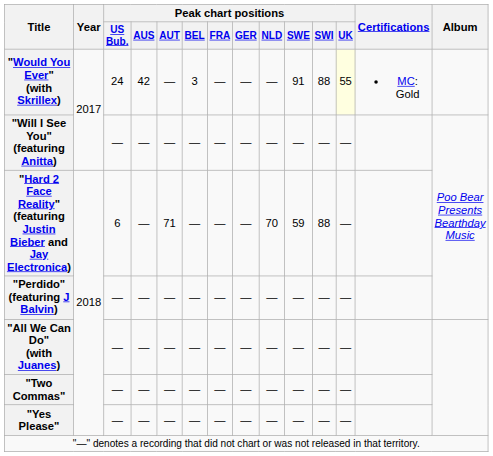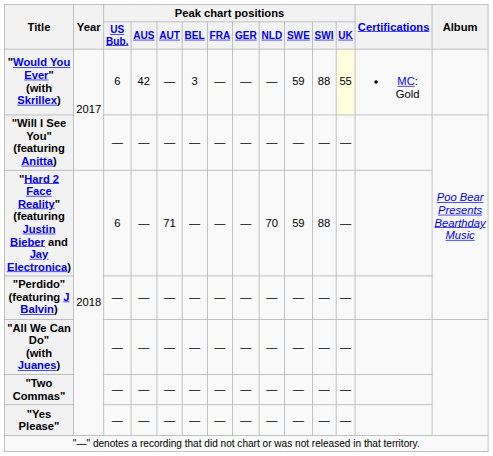 <table class="wikitable plainrowheaders" style="text-align:center;" border="1">
 <tr>
 <th scope="col" rowspan="2" style="width:16em;">Title</th>
 <th scope="col" rowspan="2" style="width:1em;">Year</th>
 <th scope="col" colspan="10">Peak chart positions</th>
 <th scope="col" rowspan="2" style="width:16em;"><a href='#'>Certifications</a></th>
 <th scope="col" rowspan="2" style="width:10em;">Album</th>
 </tr>
 <tr>
 <th scope="col" style="width:2.5em;font-size:90%;"><a href='#'>US Bub.</a></th>
 <th scope="col" style="width:2.5em;font-size:90%;"><a href='#'>AUS</a><br></th>
 <th scope="col" style="width:2.5em;font-size:90%;"><a href='#'>AUT</a><br></th>
 <th scope="col" style="width:2.5em;font-size:90%;"><a href='#'>BEL</a><br></th>
 <th scope="col" style="width:2.5em;font-size:90%;"><a href='#'>FRA</a><br></th>
 <th scope="col" style="width:2.5em;font-size:90%;"><a href='#'>GER</a><br></th>
 <th scope="col" style="width:2.5em;font-size:90%;"><a href='#'>NLD</a><br></th>
 <th scope="col" style="width:2.5em;font-size:90%;"><a href='#'>SWE</a><br></th>
 <th scope="col" style="width:2.5em;font-size:90%;"><a href='#'>SWI</a><br></th>
 <th scope="col" style="width:2.5em;font-size:90%;"><a href='#'>UK</a></th>
 </tr>
 <tr>
 <th scope="row">"<a href='#'>Would You Ever</a>" <br><span>(with <a href='#'>Skrillex</a>)</span></th>
 <td rowspan="2">2017</td>
-<td>24</td>
+<td>6</td>
 <td>42</td>
 <td>—</td>
 <td>3</td>
 <td>—</td>
 <td>—</td>
 <td>—</td>
-<td>91</td>
+<td>59</td>
 <td>88</td>
 <td style="background: lightyellow;">55</td>
 <td><br><ul><li><a href='#'>MC</a>: Gold</li></ul></td>
 <td></td>
 </tr>
 <tr>
 <th scope="row">"Will I See You" <br><span>(featuring <a href='#'>Anitta</a>)</span></th>
 <td>—</td>
 <td>—</td>
 <td>—</td>
 <td>—</td>
 <td>—</td>
 <td>—</td>
 <td>—</td>
 <td>—</td>
 <td>—</td>
 <td>—</td>
 <td></td>
 <td rowspan="3"><em><a href='#'>Poo Bear Presents Bearthday Music</a></em></td>
 </tr>
 <tr>
 <th scope="row">"<a href='#'>Hard 2 Face Reality</a>" <br><span>(featuring <a href='#'>Justin Bieber</a> and <a href='#'>Jay Electronica</a>)</span></th>
 <td rowspan="5">2018</td>
 <td>6</td>
 <td>—</td>
 <td>71</td>
 <td>—</td>
 <td>—</td>
 <td>—</td>
 <td>70</td>
 <td>59</td>
 <td>88</td>
 <td>—</td>
 <td></td>
 </tr>
 <tr>
 <th scope="row">"Perdido" <br><span>(featuring <a href='#'>J Balvin</a>)</span></th>
 <td>—</td>
 <td>—</td>
 <td>—</td>
 <td>—</td>
 <td>—</td>
 <td>—</td>
 <td>—</td>
 <td>—</td>
 <td>—</td>
 <td>—</td>
 <td></td>
 </tr>
 <tr>
 <th scope="row">"All We Can Do" <br><span>(with <a href='#'>Juanes</a>)</span></th>
 <td>—</td>
 <td>—</td>
 <td>—</td>
 <td>—</td>
 <td>—</td>
 <td>—</td>
 <td>—</td>
 <td>—</td>
 <td>—</td>
 <td>—</td>
 <td></td>
 </tr>
 <tr>
 <th scope="row">"Two Commas" <br><span></span></th>
 <td>—</td>
 <td>—</td>
 <td>—</td>
 <td>—</td>
 <td>—</td>
 <td>—</td>
 <td>—</td>
 <td>—</td>
 <td>—</td>
 <td>—</td>
 <td></td>
 </tr>
 <tr>
 <th scope="row">"Yes Please" <br><span></span></th>
 <td>—</td>
 <td>—</td>
 <td>—</td>
 <td>—</td>
 <td>—</td>
 <td>—</td>
 <td>—</td>
 <td>—</td>
 <td>—</td>
 <td>—</td>
 <td></td>
 </tr>
 <tr>
 <td colspan="14" style="font-size:90%">"—" denotes a recording that did not chart or was not released in that territory.</td>
 </tr>
 </table>
